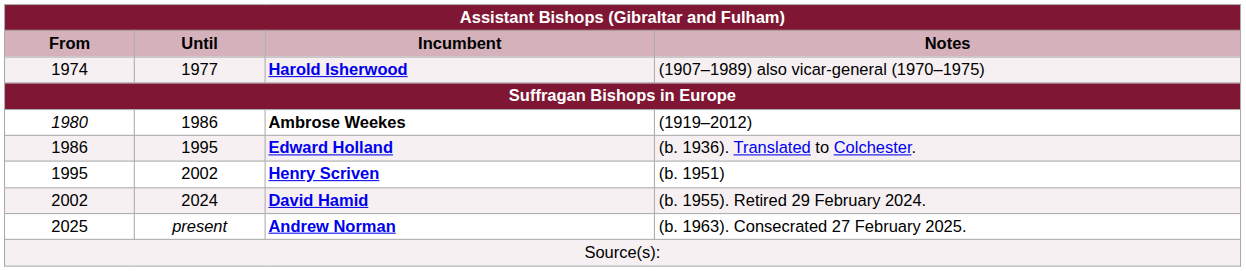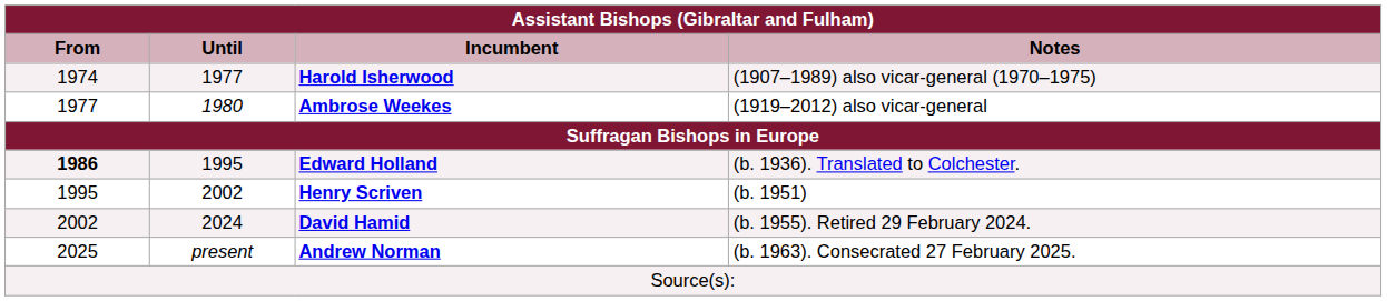 <table class="wikitable" style="width:95%;" border="1" cellpadding="2">
 <tr>
 <th colspan="4" style="background-color: #7F1734; color: white;">Assistant Bishops (Gibraltar and Fulham)</th>
 </tr>
 <tr valign=top>
 <th style="background-color:#D4B1BB" width="10%">From</th>
 <th style="background-color:#D4B1BB" width="10%">Until</th>
 <th style="background-color:#D4B1BB" width="30%">Incumbent</th>
 <th style="background-color:#D4B1BB" width="45%">Notes</th>
 </tr>
 <tr valign=top bgcolor="#F7F0F2">
 <td align="center">1974</td>
 <td align="center">1977</td>
 <td><strong><a href='#'>Harold Isherwood</a></strong></td>
 <td>(1907–1989) also vicar-general (1970–1975)</td>
 </tr>
+<tr valign=top bgcolor="white">
+<td align="center">1977</td>
+<td align="center"><em>1980</em></td>
+<td><strong><a href='#'>Ambrose Weekes</a></strong></td>
+<td>(1919–2012) also vicar-general</td>
+</tr>
 <tr>
 <th colspan="4" style="background-color: #7F1734; color: white;">Suffragan Bishops in Europe</th>
 </tr>
-<tr valign=top bgcolor="white">
-<td align="center"><em>1980</em></td>
-<td align="center">1986</td>
-<td><strong>Ambrose Weekes</strong></td>
-<td>(1919–2012)</td>
-</tr>
 <tr valign=top bgcolor="#F7F0F2">
-<td align="center">1986</td>
+<td align="center"><strong>1986</strong></td>
 <td align="center">1995</td>
 <td><strong><a href='#'>Edward Holland</a></strong></td>
 <td>(b. 1936). <a href='#'>Translated</a> to <a href='#'>Colchester</a>.</td>
 </tr>
 <tr valign=top bgcolor="white">
 <td align="center">1995</td>
 <td align="center">2002</td>
 <td><strong><a href='#'>Henry Scriven</a></strong></td>
 <td>(b. 1951)</td>
 </tr>
 <tr valign=top bgcolor="#F7F0F2">
 <td align="center">2002</td>
 <td align="center">2024</td>
 <td><strong><a href='#'>David Hamid</a></strong></td>
 <td>(b. 1955). Retired 29 February 2024.</td>
 </tr>
 <tr valign=top bgcolor="white">
 <td align="center">2025</td>
 <td align="center"><em>present</em></td>
 <td><strong><a href='#'>Andrew Norman</a></strong></td>
 <td>(b. 1963). Consecrated 27 February 2025.</td>
 </tr>
 <tr valign=top bgcolor="#F7F0F2">
 <td align="center" colspan="4">Source(s):</td>
 </tr>
 </table>
